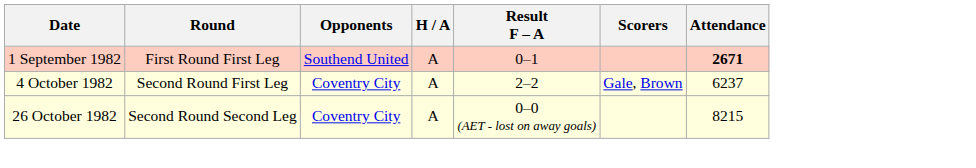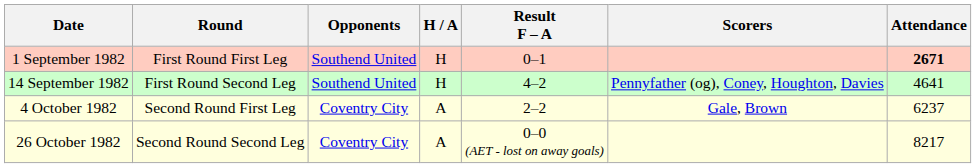 <table class="wikitable" style="text-align:center">
 <tr>
 <th>Date</th>
 <th>Round</th>
 <th>Opponents</th>
 <th>H / A</th>
 <th>Result<br>F – A</th>
 <th>Scorers</th>
 <th>Attendance</th>
 </tr>
 <tr bgcolor="#ffccc">
 <td>1 September 1982</td>
 <td>First Round First Leg</td>
 <td><a href='#'>Southend United</a></td>
-<td>A</td>
+<td>H</td>
 <td>0–1</td>
 <td></td>
 <td><strong>2671</strong></td>
+</tr>
+<tr bgcolor="#ccffcc">
+<td>14 September 1982</td>
+<td>First Round Second Leg</td>
+<td><a href='#'>Southend United</a></td>
+<td>H</td>
+<td>4–2</td>
+<td><a href='#'>Pennyfather</a> (og), <a href='#'>Coney</a>, <a href='#'>Houghton</a>, <a href='#'>Davies</a></td>
+<td>4641</td>
 </tr>
 <tr bgcolor="#ffffdd">
 <td>4 October 1982</td>
 <td>Second Round First Leg</td>
 <td><a href='#'>Coventry City</a></td>
 <td>A</td>
 <td>2–2</td>
 <td><a href='#'>Gale</a>, <a href='#'>Brown</a></td>
 <td>6237</td>
 </tr>
 <tr bgcolor="#ffffdd">
 <td>26 October 1982</td>
 <td>Second Round Second Leg</td>
 <td><a href='#'>Coventry City</a></td>
 <td>A</td>
 <td>0–0 <br><em><small>(AET - lost on away goals)</small></em></td>
 <td></td>
-<td>8215</td>
+<td>8217</td>
 </tr>
 </table>
